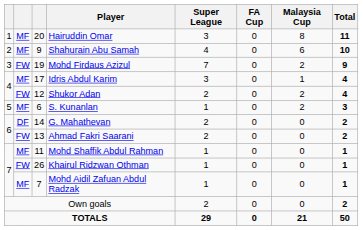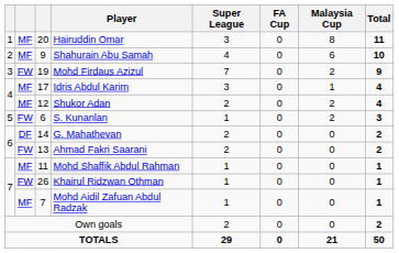 <table class="wikitable sortable" style="text-align:Center; font-size:90%; width:90%;">
 <tr>
 <th></th>
 <th></th>
 <th></th>
 <th>Player</th>
 <th>Super League</th>
 <th>FA Cup</th>
 <th>Malaysia Cup</th>
 <th>Total</th>
 </tr>
 <tr>
 <td>1</td>
 <td><a href='#'>MF</a></td>
 <td>20</td>
 <td align=left> <a href='#'>Hairuddin Omar</a></td>
 <td>3</td>
 <td>0</td>
 <td>8</td>
 <td><strong>11</strong></td>
 </tr>
 <tr>
 <td>2</td>
 <td><a href='#'>MF</a></td>
 <td>9</td>
 <td align=left> <a href='#'>Shahurain Abu Samah</a></td>
 <td>4</td>
 <td>0</td>
 <td>6</td>
 <td><strong>10</strong></td>
 </tr>
 <tr>
 <td>3</td>
 <td><a href='#'>FW</a></td>
 <td>19</td>
 <td align=left> <a href='#'>Mohd Firdaus Azizul</a></td>
 <td>7</td>
 <td>0</td>
 <td>2</td>
 <td><strong>9</strong></td>
 </tr>
 <tr>
 <td rowspan="2">4</td>
 <td><a href='#'>MF</a></td>
 <td>17</td>
 <td align=left> <a href='#'>Idris Abdul Karim</a></td>
 <td>3</td>
 <td>0</td>
 <td>1</td>
 <td><strong>4</strong></td>
 </tr>
 <tr>
-<td><a href='#'>FW</a></td>
+<td><a href='#'>MF</a></td>
 <td>12</td>
 <td align=left> <a href='#'>Shukor Adan</a></td>
 <td>2</td>
 <td>0</td>
 <td>2</td>
 <td><strong>4</strong></td>
 </tr>
 <tr>
 <td>5</td>
-<td><a href='#'>MF</a></td>
+<td><a href='#'>FW</a></td>
 <td>6</td>
 <td align=left> <a href='#'>S. Kunanlan</a></td>
 <td>1</td>
 <td>0</td>
 <td>2</td>
 <td><strong>3</strong></td>
 </tr>
 <tr>
 <td rowspan="2">6</td>
 <td><a href='#'>DF</a></td>
 <td>14</td>
 <td align=left> <a href='#'>G. Mahathevan</a></td>
 <td>2</td>
 <td>0</td>
 <td>0</td>
 <td><strong>2</strong></td>
 </tr>
 <tr>
 <td><a href='#'>FW</a></td>
 <td>13</td>
 <td align=left> <a href='#'>Ahmad Fakri Saarani</a></td>
 <td>2</td>
 <td>0</td>
 <td>0</td>
 <td><strong>2</strong></td>
 </tr>
 <tr>
 <td rowspan="3">7</td>
 <td><a href='#'>MF</a></td>
 <td>11</td>
 <td align=left> <a href='#'>Mohd Shaffik Abdul Rahman</a></td>
 <td>1</td>
 <td>0</td>
 <td>0</td>
 <td><strong>1</strong></td>
 </tr>
 <tr>
 <td><a href='#'>FW</a></td>
 <td>26</td>
 <td align=left> <a href='#'>Khairul Ridzwan Othman</a></td>
 <td>1</td>
 <td>0</td>
 <td>0</td>
 <td><strong>1</strong></td>
 </tr>
 <tr>
 <td><a href='#'>MF</a></td>
 <td>7</td>
 <td align=left> <a href='#'>Mohd Aidil Zafuan Abdul Radzak</a></td>
 <td>1</td>
 <td>0</td>
 <td>0</td>
 <td><strong>1</strong></td>
 </tr>
 <tr - class="sortbottom">
 <td colspan="4">Own goals</td>
 <td>2</td>
 <td>0</td>
 <td>0</td>
 <td><strong>2</strong></td>
 </tr>
 <tr class="sortbottom">
 <td colspan=4><strong>TOTALS</strong></td>
 <td><strong>29</strong></td>
 <td><strong>0</strong></td>
 <td><strong>21</strong></td>
 <td><strong>50</strong></td>
 </tr>
 </table>
